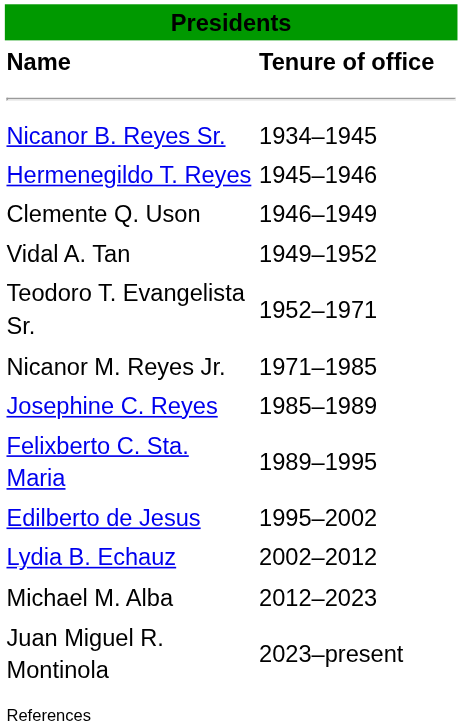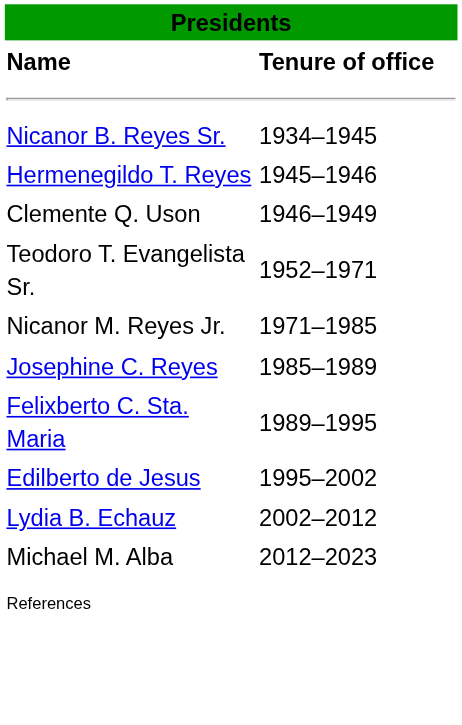 <table class="toccolours" style="float:right; margin-left:1em; font-size:90%; line-height:1.4em; width:280px;">
 <tr>
 <th colspan="2" style="text-align: center;background-color:#009900"><span><strong>Presidents</strong></span></th>
 </tr>
 <tr>
 <td scope="col" width="150"><strong>Name</strong></td>
 <td><strong>Tenure of office</strong></td>
 </tr>
 <tr>
 <th colspan="2"><hr></th>
 </tr>
 <tr>
 <td><a href='#'>Nicanor B. Reyes Sr.</a></td>
 <td>1934–1945</td>
 </tr>
 <tr>
 <td><a href='#'>Hermenegildo T. Reyes</a></td>
 <td>1945–1946</td>
 </tr>
 <tr>
 <td>Clemente Q. Uson</td>
 <td>1946–1949</td>
-</tr>
-<tr>
-<td>Vidal A. Tan</td>
-<td>1949–1952</td>
 </tr>
 <tr>
 <td>Teodoro T. Evangelista Sr.</td>
 <td>1952–1971</td>
 </tr>
 <tr>
 <td>Nicanor M. Reyes Jr.</td>
 <td>1971–1985</td>
 </tr>
 <tr>
 <td><a href='#'>Josephine C. Reyes</a></td>
 <td>1985–1989</td>
 </tr>
 <tr>
 <td><a href='#'>Felixberto C. Sta. Maria</a></td>
 <td>1989–1995</td>
 </tr>
 <tr>
 <td><a href='#'>Edilberto de Jesus</a></td>
 <td>1995–2002</td>
 </tr>
 <tr>
 <td><a href='#'>Lydia B. Echauz</a></td>
 <td>2002–2012</td>
 </tr>
 <tr>
 <td>Michael M. Alba</td>
 <td>2012–2023</td>
 </tr>
 <tr>
-<td>Juan Miguel R. Montinola</td>
-<td>2023–present</td>
-</tr>
-<tr>
 <td colspan="2"></td>
 </tr>
 <tr>
 <td style="font-size:70%">References</td>
 <td></td>
 </tr>
 </table>
